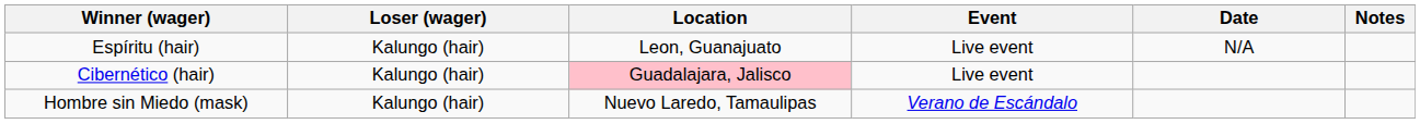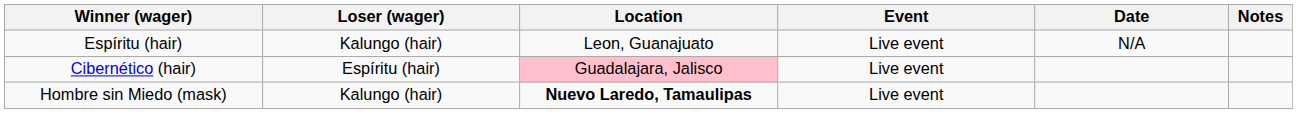 <table class="wikitable sortable" width=100%  style="text-align: center">
 <tr>
 <th width=20% scope="col">Winner (wager)</th>
 <th width=20% scope="col">Loser (wager)</th>
 <th width=20% scope="col">Location</th>
 <th width=20% scope="col">Event</th>
 <th width=15% scope="col">Date</th>
 <th class="unsortable" width=5% scope="col">Notes</th>
 </tr>
 <tr>
 <td>Espíritu (hair)</td>
 <td>Kalungo (hair)</td>
 <td>Leon, Guanajuato</td>
 <td>Live event</td>
 <td>N/A</td>
 <td> </td>
 </tr>
 <tr>
 <td><a href='#'>Cibernético</a> (hair)</td>
-<td>Kalungo (hair)</td>
+<td>Espíritu (hair)</td>
 <td style="background: pink;">Guadalajara, Jalisco</td>
 <td>Live event</td>
 <td></td>
 <td></td>
 </tr>
 <tr>
 <td>Hombre sin Miedo (mask)</td>
 <td>Kalungo (hair)</td>
-<td>Nuevo Laredo, Tamaulipas</td>
-<td><em><a href='#'>Verano de Escándalo</a></em></td>
+<td><strong>Nuevo Laredo, Tamaulipas</strong></td>
+<td>Live event</td>
 <td></td>
 <td></td>
 </tr>
 </table>
